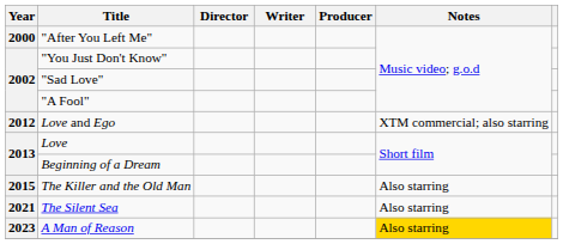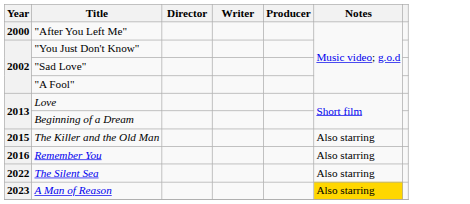 <table class="wikitable plainrowheaders sortable">
 <tr>
 <th scope="col">Year</th>
 <th scope="col">Title</th>
 <th scope="col" width=65>Director</th>
 <th scope="col" width=65>Writer</th>
 <th scope="col" width=65>Producer</th>
 <th scope="col" class="unsortable">Notes</th>
 <th scope="col" class="unsortable"></th>
 </tr>
 <tr>
 <th scope="row">2000</th>
 <td>"After You Left Me"</td>
 <td></td>
 <td></td>
 <td></td>
 <td rowspan=4><a href='#'>Music video</a>; <a href='#'>g.o.d</a></td>
 <td></td>
 </tr>
 <tr>
 <th scope="row" rowspan=3>2002</th>
 <td>"You Just Don't Know"</td>
 <td></td>
 <td></td>
 <td></td>
 <td></td>
 </tr>
 <tr>
 <td>"Sad Love"</td>
 <td></td>
 <td></td>
 <td></td>
 <td></td>
 </tr>
 <tr>
 <td>"A Fool"</td>
 <td></td>
 <td></td>
 <td></td>
 <td></td>
 </tr>
 <tr>
-<th scope="row">2012</th>
-<td><em>Love</em> and <em>Ego</em></td>
-<td></td>
-<td></td>
-<td></td>
-<td>XTM commercial; also starring</td>
-<td style="text-align:center"></td>
-</tr>
-<tr>
 <th scope="row" rowspan=2>2013</th>
 <td><em>Love</em></td>
 <td></td>
 <td></td>
 <td></td>
 <td rowspan="2"><a href='#'>Short film</a></td>
 <td></td>
 </tr>
 <tr>
 <td><em>Beginning of a Dream</em></td>
 <td></td>
 <td></td>
 <td></td>
 <td></td>
 </tr>
 <tr>
 <th scope="row">2015</th>
 <td><em>The Killer and the Old Man</em></td>
 <td></td>
 <td></td>
 <td></td>
 <td>Also starring</td>
 <td></td>
 </tr>
 <tr>
-<th scope="row">2021</th>
+<th scope="row">2016</th>
+<td><em><a href='#'>Remember You</a></em></td>
+<td></td>
+<td></td>
+<td></td>
+<td>Also starring</td>
+<td></td>
+</tr>
+<tr>
+<th scope="row">2022</th>
 <td><em><a href='#'>The Silent Sea</a></em></td>
 <td></td>
 <td></td>
 <td></td>
 <td>Also starring</td>
 <td></td>
 </tr>
 <tr>
 <th scope="row">2023</th>
 <td><em><a href='#'>A Man of Reason</a></em></td>
 <td></td>
 <td></td>
 <td></td>
 <td style="background: gold;">Also starring</td>
 <td></td>
 </tr>
 <tr>
 </tr>
 </table>
